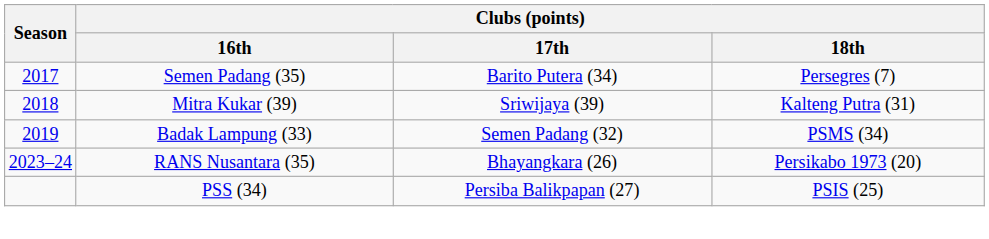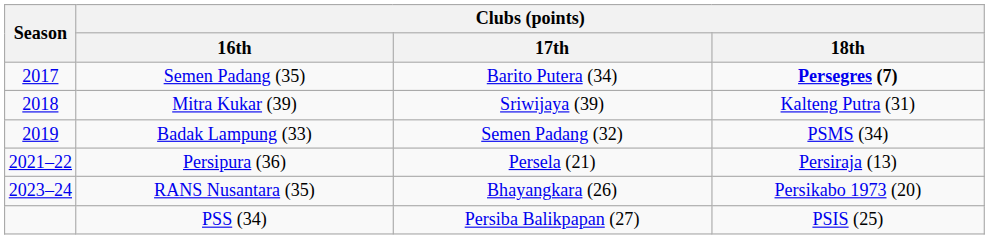 <table class="wikitable" style="text-align: center; white-space: nowrap;">
 <tr>
 <th rowspan="2">Season</th>
 <th colspan="3">Clubs (points)</th>
 </tr>
 <tr>
 <th width="35%">16th</th>
 <th width="35%">17th</th>
 <th width="35%">18th</th>
 </tr>
 <tr>
 <td><a href='#'>2017</a></td>
 <td><a href='#'>Semen Padang</a> (35)</td>
 <td><a href='#'>Barito Putera</a> (34)</td>
-<td><a href='#'>Persegres</a> (7)</td>
+<td><strong><a href='#'>Persegres</a> (7)</strong></td>
 </tr>
 <tr>
 <td><a href='#'>2018</a></td>
 <td><a href='#'>Mitra Kukar</a> (39)</td>
 <td><a href='#'>Sriwijaya</a> (39)</td>
 <td><a href='#'>Kalteng Putra</a> (31)</td>
 </tr>
 <tr>
 <td><a href='#'>2019</a></td>
 <td><a href='#'>Badak Lampung</a> (33)</td>
 <td><a href='#'>Semen Padang</a> (32)</td>
 <td><a href='#'>PSMS</a> (34)</td>
 </tr>
 <tr>
+<td><a href='#'>2021–22</a></td>
+<td><a href='#'>Persipura</a> (36)</td>
+<td><a href='#'>Persela</a> (21)</td>
+<td><a href='#'>Persiraja</a> (13)</td>
+</tr>
+<tr>
 <td><a href='#'>2023–24</a></td>
 <td><a href='#'>RANS Nusantara</a> (35)</td>
 <td><a href='#'>Bhayangkara</a> (26)</td>
 <td><a href='#'>Persikabo 1973</a> (20)</td>
 </tr>
 <tr>
 <td></td>
 <td><a href='#'>PSS</a> (34)</td>
 <td><a href='#'>Persiba Balikpapan</a> (27)</td>
 <td><a href='#'>PSIS</a> (25)</td>
 </tr>
 </table>
